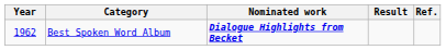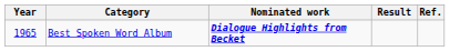 <table class=wikitable>
 <tr>
 <th scope="col" style="width:5em;">Year</th>
 <th scope="col" style="width:26em;">Category</th>
 <th scope="col" style="width:25em;">Nominated work</th>
 <th scope="col" style="width:5em;">Result</th>
 <th>Ref.</th>
 </tr>
 <tr>
-<td style="text-align:center;", rowspan="1"><a href='#'>1962</a></td>
+<td style="text-align:center;", rowspan="1"><a href='#'>1965</a></td>
 <td><a href='#'>Best Spoken Word Album</a></td>
 <td><strong><em><a href='#'>Dialogue Highlights from Becket</a></em></strong></td>
 <td></td>
 <td style="text-align:center;"></td>
 </tr>
 </table>
